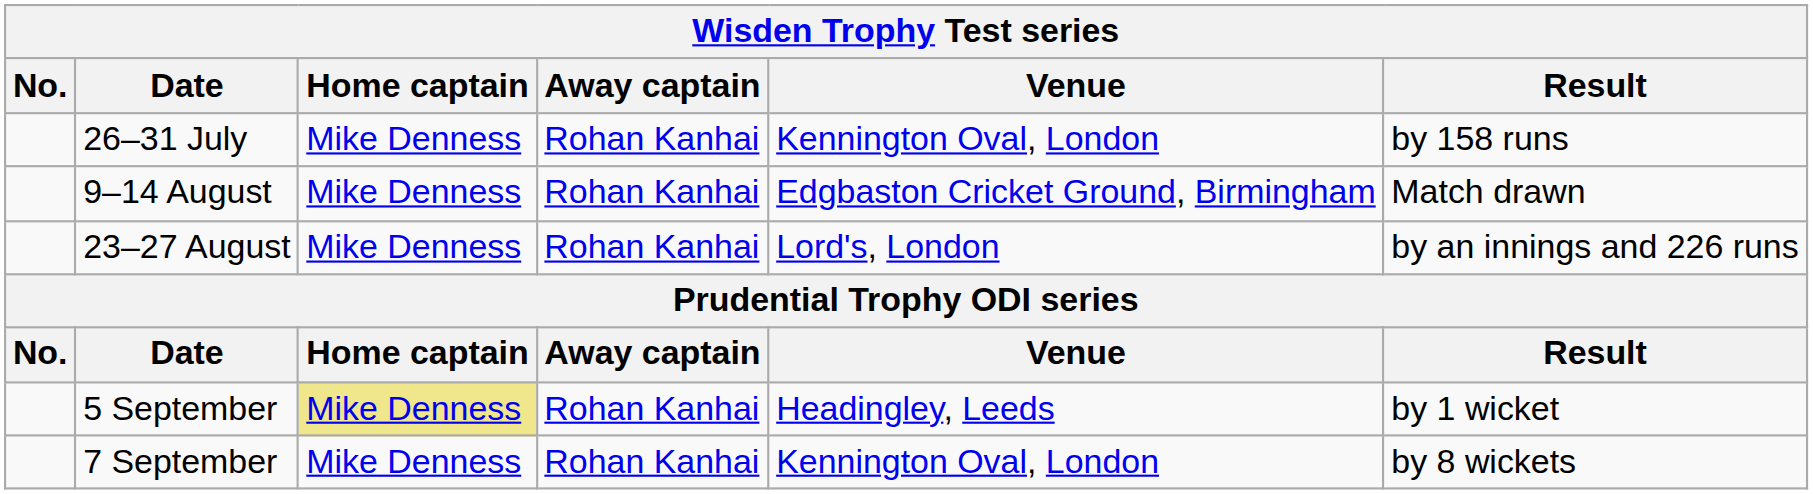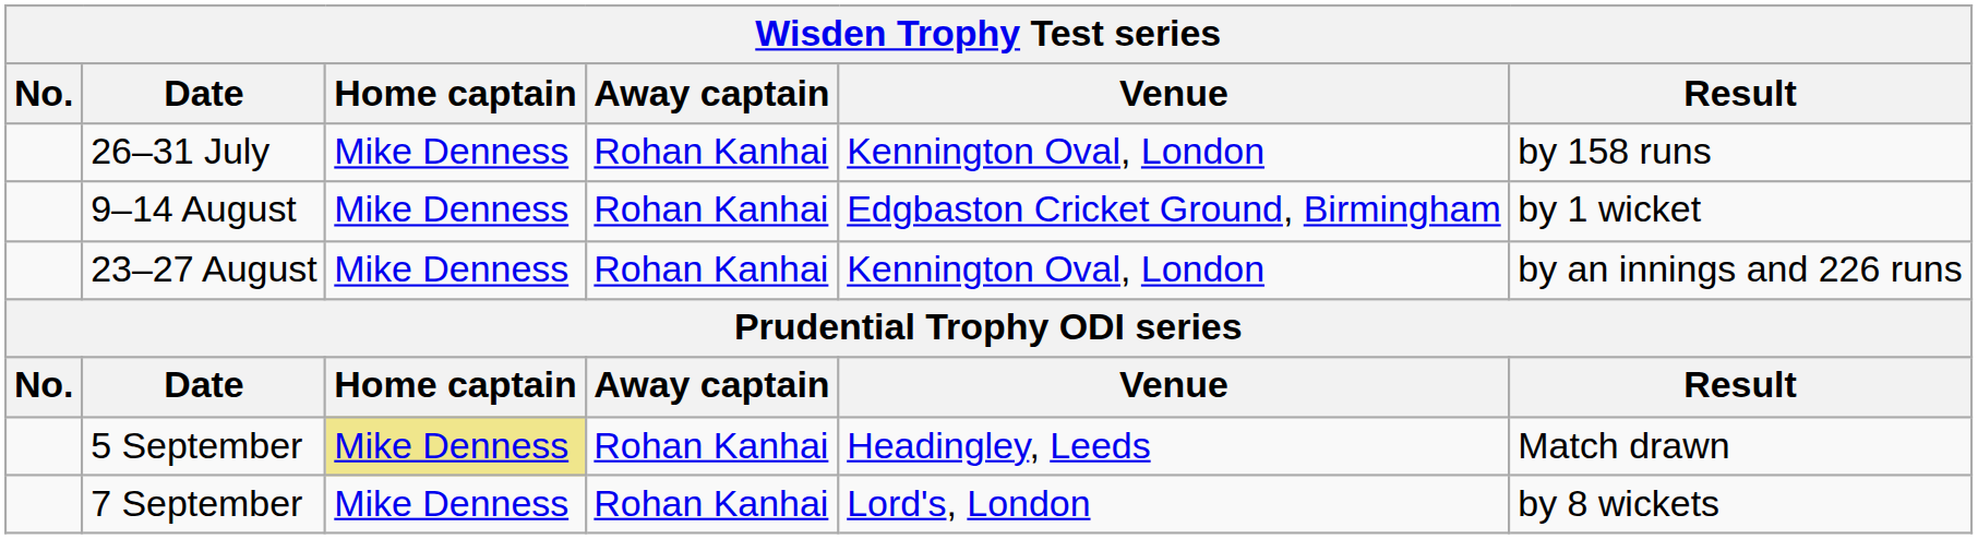 <table class="wikitable">
 <tr>
 <th colspan="9"><a href='#'>Wisden Trophy</a> Test series</th>
 </tr>
 <tr>
 <th>No.</th>
 <th>Date</th>
 <th>Home captain</th>
 <th>Away captain</th>
 <th>Venue</th>
 <th>Result</th>
 </tr>
 <tr>
 <td></td>
 <td>26–31 July</td>
 <td><a href='#'>Mike Denness</a></td>
 <td><a href='#'>Rohan Kanhai</a></td>
 <td><a href='#'>Kennington Oval</a>, <a href='#'>London</a></td>
 <td> by 158 runs</td>
 </tr>
 <tr>
 <td></td>
 <td>9–14 August</td>
 <td><a href='#'>Mike Denness</a></td>
 <td><a href='#'>Rohan Kanhai</a></td>
 <td><a href='#'>Edgbaston Cricket Ground</a>, <a href='#'>Birmingham</a></td>
-<td>Match drawn</td>
+<td> by 1 wicket</td>
 </tr>
 <tr>
 <td></td>
 <td>23–27 August</td>
 <td><a href='#'>Mike Denness</a></td>
 <td><a href='#'>Rohan Kanhai</a></td>
-<td><a href='#'>Lord's</a>, <a href='#'>London</a></td>
+<td><a href='#'>Kennington Oval</a>, <a href='#'>London</a></td>
 <td> by an innings and 226 runs</td>
 </tr>
 <tr>
 <th colspan="9">Prudential Trophy ODI series</th>
 </tr>
 <tr>
 <th>No.</th>
 <th>Date</th>
 <th>Home captain</th>
 <th>Away captain</th>
 <th>Venue</th>
 <th>Result</th>
 </tr>
 <tr>
 <td></td>
 <td>5 September</td>
 <td style="background: khaki;"><a href='#'>Mike Denness</a></td>
 <td><a href='#'>Rohan Kanhai</a></td>
 <td><a href='#'>Headingley</a>, <a href='#'>Leeds</a></td>
-<td> by 1 wicket</td>
+<td>Match drawn</td>
 </tr>
 <tr>
 <td></td>
 <td>7 September</td>
 <td><a href='#'>Mike Denness</a></td>
 <td><a href='#'>Rohan Kanhai</a></td>
-<td><a href='#'>Kennington Oval</a>, <a href='#'>London</a></td>
+<td><a href='#'>Lord's</a>, <a href='#'>London</a></td>
 <td> by 8 wickets</td>
 </tr>
 </table>
